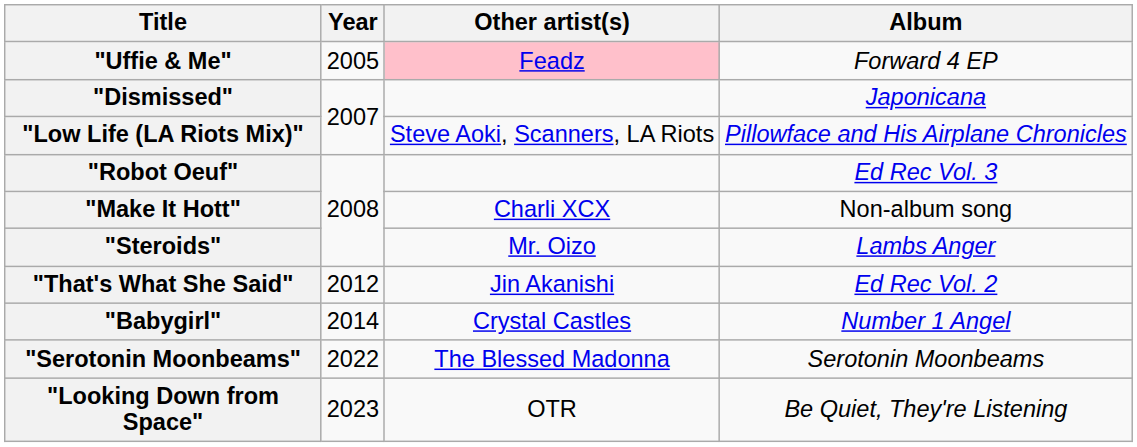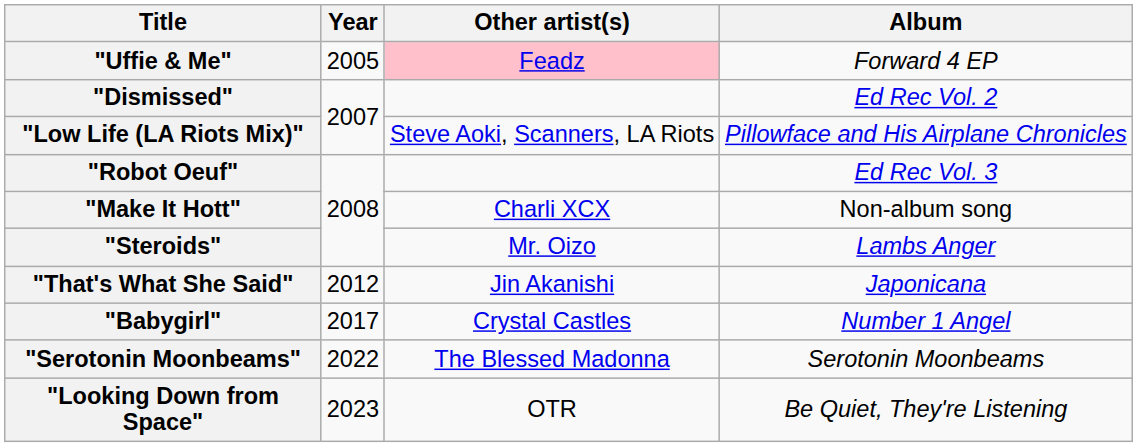 <table class="wikitable plainrowheaders" style="text-align:center;">
 <tr>
 <th scope="col" style="width:13em;">Title</th>
 <th scope="col">Year</th>
 <th scope="col">Other artist(s)</th>
 <th scope="col">Album</th>
 </tr>
 <tr>
 <th scope="row">"Uffie & Me"</th>
 <td>2005</td>
 <td style="background: pink;"><a href='#'>Feadz</a></td>
 <td><em>Forward 4 EP</em></td>
 </tr>
 <tr>
 <th scope="row">"Dismissed"</th>
 <td rowspan="2">2007</td>
 <td></td>
-<td><em><a href='#'>Japonicana</a></em></td>
+<td><em><a href='#'>Ed Rec Vol. 2</a></em></td>
 </tr>
 <tr>
 <th scope="row">"Low Life (LA Riots Mix)"</th>
 <td><a href='#'>Steve Aoki</a>, <a href='#'>Scanners</a>, LA Riots</td>
 <td><em><a href='#'>Pillowface and His Airplane Chronicles</a></em></td>
 </tr>
 <tr>
 <th scope="row">"Robot Oeuf"</th>
 <td rowspan="3">2008</td>
 <td></td>
 <td><em><a href='#'>Ed Rec Vol. 3</a></em></td>
 </tr>
 <tr>
 <th scope="row">"Make It Hott"</th>
 <td><a href='#'>Charli XCX</a></td>
 <td>Non-album song</td>
 </tr>
 <tr>
 <th scope="row">"Steroids"</th>
 <td><a href='#'>Mr. Oizo</a></td>
 <td><em><a href='#'>Lambs Anger</a></em></td>
 </tr>
 <tr>
 <th scope="row">"That's What She Said"</th>
 <td>2012</td>
 <td><a href='#'>Jin Akanishi</a></td>
-<td><em><a href='#'>Ed Rec Vol. 2</a></em></td>
+<td><em><a href='#'>Japonicana</a></em></td>
 </tr>
 <tr>
 <th scope="row">"Babygirl"</th>
-<td>2014</td>
+<td>2017</td>
 <td><a href='#'>Crystal Castles</a></td>
 <td><em><a href='#'>Number 1 Angel</a></em></td>
 </tr>
 <tr>
 <th scope="row">"Serotonin Moonbeams"</th>
 <td>2022</td>
 <td><a href='#'>The Blessed Madonna</a></td>
 <td><em>Serotonin Moonbeams</em></td>
 </tr>
 <tr>
 <th scope="row">"Looking Down from Space"</th>
 <td>2023</td>
 <td>OTR</td>
 <td><em>Be Quiet, They're Listening</em></td>
 </tr>
 </table>
